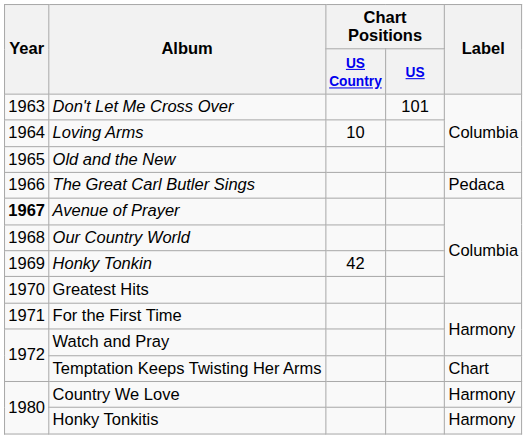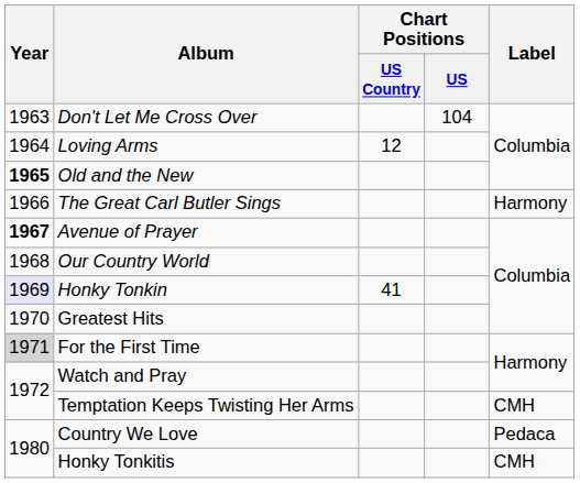 <table class="wikitable">
 <tr>
 <th rowspan="2">Year</th>
 <th rowspan="2">Album</th>
 <th colspan="2">Chart Positions</th>
 <th rowspan="2">Label</th>
 </tr>
 <tr>
 <th width="50"><small><a href='#'>US Country</a></small></th>
 <th width="50"><small><a href='#'>US</a></small></th>
 </tr>
 <tr>
 <td>1963</td>
 <td><em>Don't Let Me Cross Over</em></td>
 <td></td>
-<td align="center">101</td>
+<td align="center">104</td>
 <td rowspan="3">Columbia</td>
 </tr>
 <tr>
 <td>1964</td>
 <td><em>Loving Arms</em></td>
-<td align="center">10</td>
+<td align="center">12</td>
 <td></td>
 </tr>
 <tr>
-<td>1965</td>
+<td><strong>1965</strong></td>
 <td><em>Old and the New</em></td>
 <td></td>
 <td></td>
 </tr>
 <tr>
 <td>1966</td>
 <td><em>The Great Carl Butler Sings</em></td>
 <td></td>
 <td></td>
-<td>Pedaca</td>
+<td>Harmony</td>
 </tr>
 <tr>
 <td><strong>1967</strong></td>
 <td><em>Avenue of Prayer</em></td>
 <td></td>
 <td></td>
 <td rowspan="4">Columbia</td>
 </tr>
 <tr>
 <td>1968</td>
 <td><em>Our Country World</em></td>
 <td></td>
 <td></td>
 </tr>
 <tr>
-<td>1969</td>
+<td style="background: lavender;">1969</td>
 <td><em>Honky Tonkin<strong></td>
-<td align="center">42</td>
+<td align="center">41</td>
 <td></td>
 </tr>
 <tr>
 <td>1970</td>
 <td></em>Greatest Hits<em></td>
 <td></td>
 <td></td>
 </tr>
 <tr>
-<td>1971</td>
+<td style="background: lightgrey;">1971</td>
 <td></em>For the First Time<em></td>
 <td></td>
 <td></td>
 <td rowspan="2">Harmony</td>
 </tr>
 <tr>
 <td rowspan="2">1972</td>
 <td></em>Watch and Pray<em></td>
 <td></td>
 <td></td>
 </tr>
 <tr>
 <td></em>Temptation Keeps Twisting Her Arms<em></td>
 <td></td>
 <td></td>
-<td>Chart</td>
+<td>CMH</td>
 </tr>
 <tr>
 <td rowspan="2">1980</td>
 <td></em>Country We Love<em></td>
 <td></td>
 <td></td>
-<td>Harmony</td>
+<td>Pedaca</td>
 </tr>
 <tr>
 <td></em>Honky Tonkitis<em></td>
 <td></td>
 <td></td>
-<td>Harmony</td>
+<td>CMH</td>
 </tr>
 </table>
